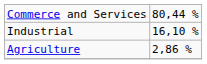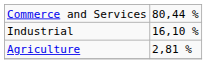 <table class="wikitable" style="clear:none">
 <tr>
 <td><a href='#'>Commerce</a> and Services</td>
 <td>80,44 %</td>
 </tr>
 <tr>
 <td>Industrial</td>
 <td>16,10 %</td>
 </tr>
 <tr>
 <td><a href='#'>Agriculture</a></td>
-<td>2,86 %</td>
+<td>2,81 %</td>
 </tr>
 <tr>
 </tr>
 </table>
